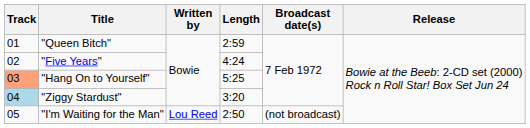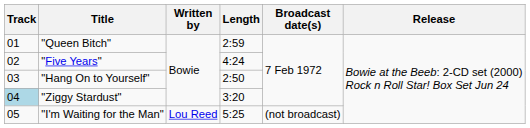 <table class="wikitable">
 <tr>
 <th>Track</th>
 <th>Title</th>
 <th>Written<br> by</th>
 <th>Length</th>
 <th>Broadcast<br> date(s)</th>
 <th>Release</th>
 </tr>
 <tr>
 <td>01</td>
 <td>"Queen Bitch"</td>
 <td rowspan="4">Bowie</td>
 <td>2:59</td>
 <td rowspan="4">7 Feb 1972</td>
 <td rowspan="5"><em>Bowie at the Beeb</em>: 2-CD set (2000)<br><em>Rock n Roll Star! Box Set Jun 24</td>
 </tr>
 <tr>
 <td>02</td>
 <td>"<a href='#'>Five Years</a>"</td>
 <td>4:24</td>
 </tr>
 <tr>
-<td style="background: lightsalmon;">03</td>
+<td>03</td>
 <td>"Hang On to Yourself"</td>
-<td>5:25</td>
+<td>2:50</td>
 </tr>
 <tr>
 <td style="background: lightblue;">04</td>
 <td>"Ziggy Stardust"</td>
 <td>3:20</td>
 </tr>
 <tr>
 <td>05</td>
 <td>"I'm Waiting for the Man"</td>
 <td><a href='#'>Lou Reed</a></td>
-<td>2:50</td>
+<td>5:25</td>
 <td>(not broadcast)</td>
 </tr>
 </table>
